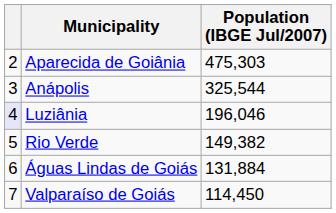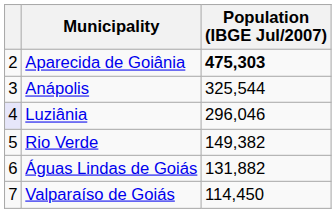 <table class="wikitable">
 <tr>
 <th></th>
 <th>Municipality</th>
 <th>Population<br>(IBGE Jul/2007)</th>
 </tr>
 <tr>
 <td align="right">2</td>
 <td><a href='#'>Aparecida de Goiânia</a></td>
-<td>475,303</td>
+<td><strong>475,303</strong></td>
 </tr>
 <tr>
 <td align="right">3</td>
 <td><a href='#'>Anápolis</a></td>
 <td>325,544</td>
 </tr>
 <tr>
 <td align="right" style="background: lavender;">4</td>
 <td><a href='#'>Luziânia</a></td>
-<td>196,046</td>
+<td>296,046</td>
 </tr>
 <tr>
 <td align="right">5</td>
 <td><a href='#'>Rio Verde</a></td>
 <td>149,382</td>
 </tr>
 <tr>
 <td align="right">6</td>
 <td><a href='#'>Águas Lindas de Goiás</a></td>
-<td>131,884</td>
+<td>131,882</td>
 </tr>
 <tr>
 <td align="right">7</td>
 <td><a href='#'>Valparaíso de Goiás</a></td>
 <td>114,450</td>
 </tr>
 </table>
